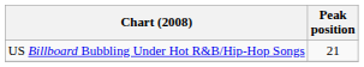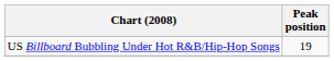 <table class="wikitable">
 <tr>
 <th>Chart (2008)</th>
 <th>Peak<br>position</th>
 </tr>
 <tr>
 <td>US <a href='#'><em>Billboard</em> Bubbling Under Hot R&B/Hip-Hop Songs</a></td>
-<td align="center">21</td>
+<td align="center">19</td>
 </tr>
 <tr>
 </tr>
 </table>
